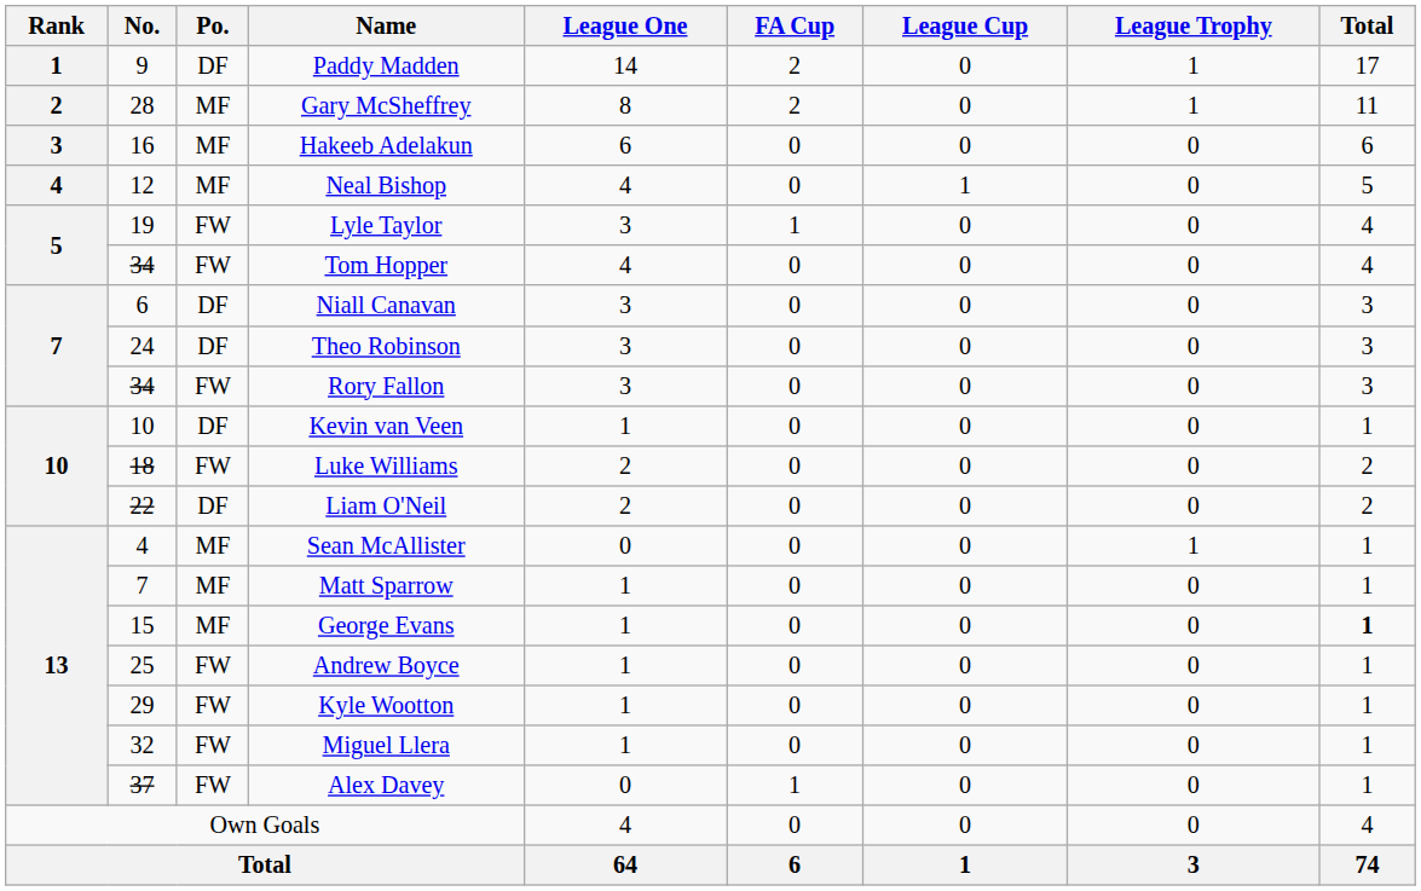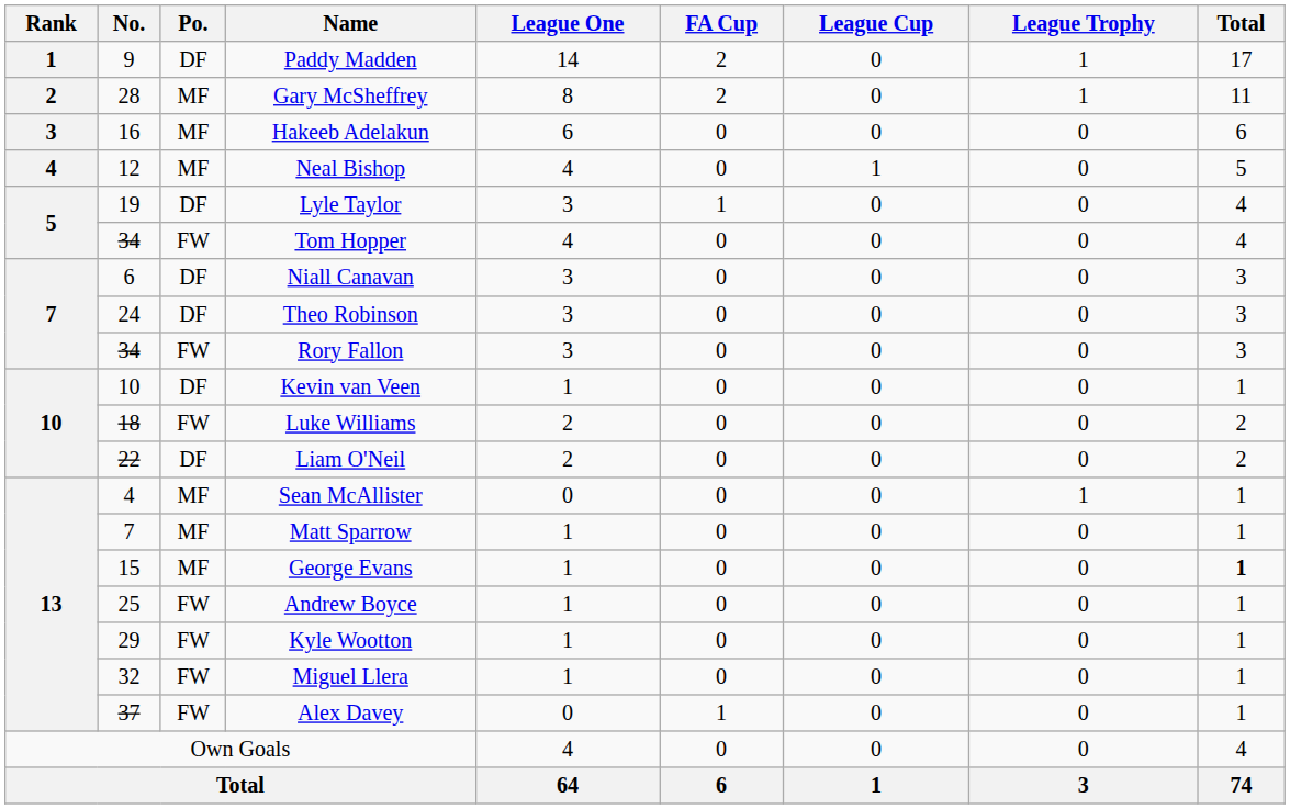 <table class="wikitable" style="text-align:center; font-size:95%; width:100%">
 <tr>
 <th>Rank</th>
 <th>No.</th>
 <th>Po.</th>
 <th>Name</th>
 <th><a href='#'>League One</a></th>
 <th><a href='#'>FA Cup</a></th>
 <th><a href='#'>League Cup</a></th>
 <th><a href='#'>League Trophy</a></th>
 <th>Total</th>
 </tr>
 <tr>
 <th rowspan=1>1</th>
 <td>9</td>
 <td>DF</td>
 <td> <a href='#'>Paddy Madden</a></td>
 <td>14</td>
 <td>2</td>
 <td>0</td>
 <td>1</td>
 <td>17</td>
 </tr>
 <tr>
 <th rowspan=1>2</th>
 <td>28</td>
 <td>MF</td>
 <td> <a href='#'>Gary McSheffrey</a></td>
 <td>8</td>
 <td>2</td>
 <td>0</td>
 <td>1</td>
 <td>11</td>
 </tr>
 <tr>
 <th rowspan=1>3</th>
 <td>16</td>
 <td>MF</td>
 <td> <a href='#'>Hakeeb Adelakun</a></td>
 <td>6</td>
 <td>0</td>
 <td>0</td>
 <td>0</td>
 <td>6</td>
 </tr>
 <tr>
 <th rowspan=1>4</th>
 <td>12</td>
 <td>MF</td>
 <td> <a href='#'>Neal Bishop</a></td>
 <td>4</td>
 <td>0</td>
 <td>1</td>
 <td>0</td>
 <td>5</td>
 </tr>
 <tr>
 <th rowspan=2>5</th>
 <td>19</td>
-<td>FW</td>
+<td>DF</td>
 <td> <a href='#'>Lyle Taylor</a></td>
 <td>3</td>
 <td>1</td>
 <td>0</td>
 <td>0</td>
 <td>4</td>
 </tr>
 <tr>
 <td><s>34</s></td>
 <td>FW</td>
 <td> <a href='#'>Tom Hopper</a></td>
 <td>4</td>
 <td>0</td>
 <td>0</td>
 <td>0</td>
 <td>4</td>
 </tr>
 <tr>
 <th rowspan=3>7</th>
 <td>6</td>
 <td>DF</td>
 <td> <a href='#'>Niall Canavan</a></td>
 <td>3</td>
 <td>0</td>
 <td>0</td>
 <td>0</td>
 <td>3</td>
 </tr>
 <tr>
 <td>24</td>
 <td>DF</td>
 <td> <a href='#'>Theo Robinson</a></td>
 <td>3</td>
 <td>0</td>
 <td>0</td>
 <td>0</td>
 <td>3</td>
 </tr>
 <tr>
 <td><s>34</s></td>
 <td>FW</td>
 <td> <a href='#'>Rory Fallon</a></td>
 <td>3</td>
 <td>0</td>
 <td>0</td>
 <td>0</td>
 <td>3</td>
 </tr>
 <tr>
 <th rowspan=3>10</th>
 <td>10</td>
 <td>DF</td>
 <td> <a href='#'>Kevin van Veen</a></td>
 <td>1</td>
 <td>0</td>
 <td>0</td>
 <td>0</td>
 <td>1</td>
 </tr>
 <tr>
 <td><s>18</s></td>
 <td>FW</td>
 <td> <a href='#'>Luke Williams</a></td>
 <td>2</td>
 <td>0</td>
 <td>0</td>
 <td>0</td>
 <td>2</td>
 </tr>
 <tr>
 <td><s>22</s></td>
 <td>DF</td>
 <td> <a href='#'>Liam O'Neil</a></td>
 <td>2</td>
 <td>0</td>
 <td>0</td>
 <td>0</td>
 <td>2</td>
 </tr>
 <tr>
 <th rowspan=7>13</th>
 <td>4</td>
 <td>MF</td>
 <td> <a href='#'>Sean McAllister</a></td>
 <td>0</td>
 <td>0</td>
 <td>0</td>
 <td>1</td>
 <td>1</td>
 </tr>
 <tr>
 <td>7</td>
 <td>MF</td>
 <td> <a href='#'>Matt Sparrow</a></td>
 <td>1</td>
 <td>0</td>
 <td>0</td>
 <td>0</td>
 <td>1</td>
 </tr>
 <tr>
 <td>15</td>
 <td>MF</td>
 <td> <a href='#'>George Evans</a></td>
 <td>1</td>
 <td>0</td>
 <td>0</td>
 <td>0</td>
 <td><strong>1</strong></td>
 </tr>
 <tr>
 <td>25</td>
 <td>FW</td>
 <td> <a href='#'>Andrew Boyce</a></td>
 <td>1</td>
 <td>0</td>
 <td>0</td>
 <td>0</td>
 <td>1</td>
 </tr>
 <tr>
 <td>29</td>
 <td>FW</td>
 <td> <a href='#'>Kyle Wootton</a></td>
 <td>1</td>
 <td>0</td>
 <td>0</td>
 <td>0</td>
 <td>1</td>
 </tr>
 <tr>
 <td>32</td>
 <td>FW</td>
 <td> <a href='#'>Miguel Llera</a></td>
 <td>1</td>
 <td>0</td>
 <td>0</td>
 <td>0</td>
 <td>1</td>
 </tr>
 <tr>
 <td><s>37</s></td>
 <td>FW</td>
 <td> <a href='#'>Alex Davey</a></td>
 <td>0</td>
 <td>1</td>
 <td>0</td>
 <td>0</td>
 <td>1</td>
 </tr>
 <tr>
 <td colspan=4>Own Goals</td>
 <td>4</td>
 <td>0</td>
 <td>0</td>
 <td>0</td>
 <td>4</td>
 </tr>
 <tr>
 <th colspan=4>Total</th>
 <th>64</th>
 <th>6</th>
 <th>1</th>
 <th>3</th>
 <th>74</th>
 </tr>
 </table>
